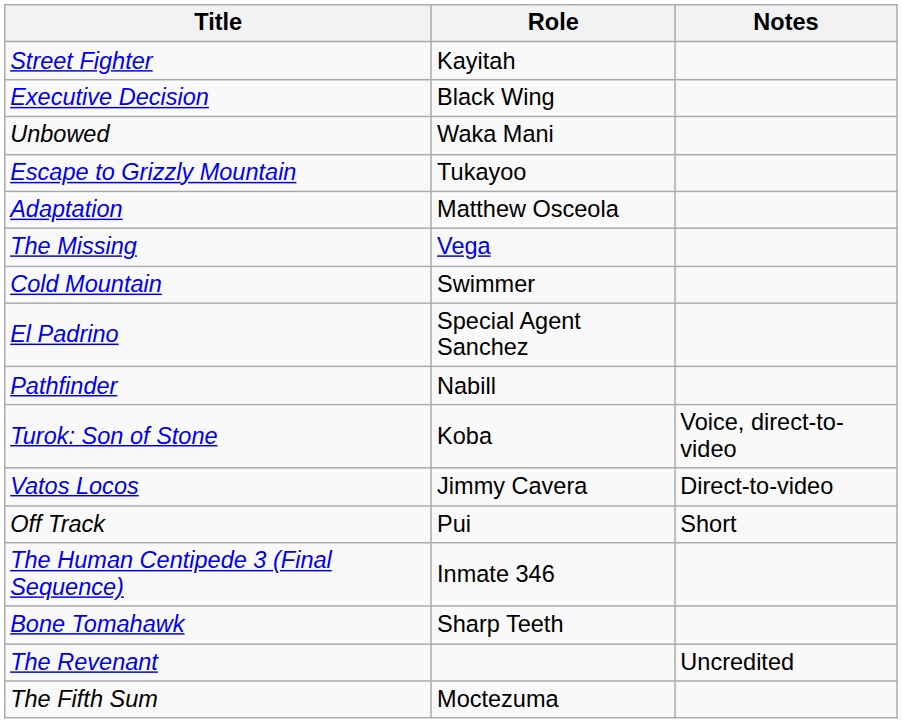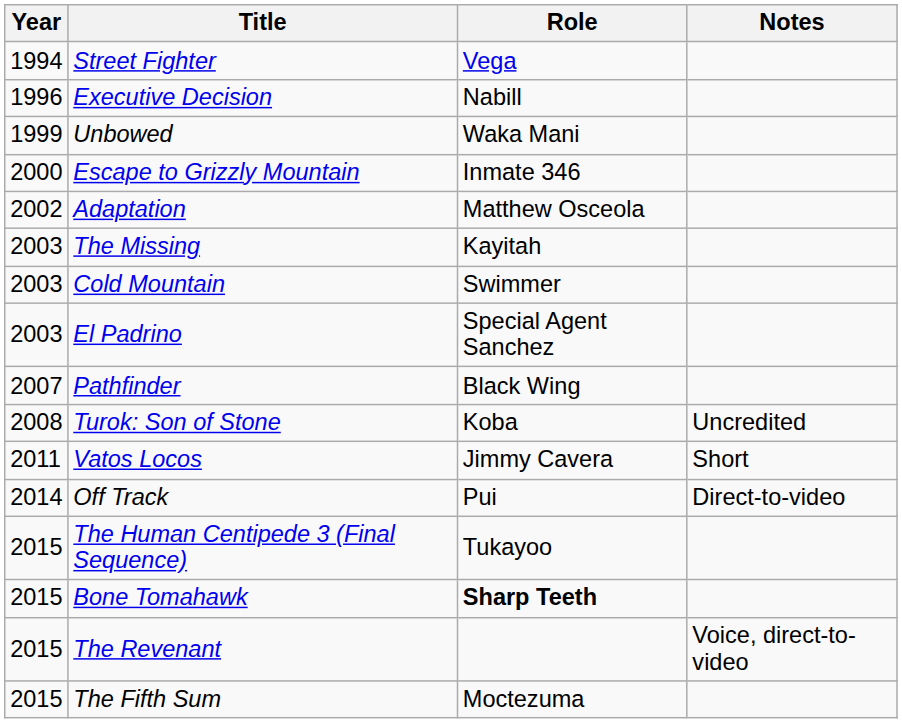 <table class="wikitable sortable">
 <tr>
+<th>Year</th>
 <th>Title</th>
 <th>Role</th>
 <th>Notes</th>
 </tr>
 <tr>
+<td>1994</td>
 <td><em><a href='#'>Street Fighter</a></em></td>
-<td>Kayitah</td>
+<td><a href='#'>Vega</a></td>
 <td></td>
 </tr>
 <tr>
+<td>1996</td>
 <td><em><a href='#'>Executive Decision</a></em></td>
-<td>Black Wing</td>
+<td>Nabill</td>
 <td></td>
 </tr>
 <tr>
+<td>1999</td>
 <td><em>Unbowed</em></td>
 <td>Waka Mani</td>
 <td></td>
 </tr>
 <tr>
+<td>2000</td>
 <td><em><a href='#'>Escape to Grizzly Mountain</a></em></td>
-<td>Tukayoo</td>
+<td>Inmate 346</td>
 <td></td>
 </tr>
 <tr>
+<td>2002</td>
 <td><em><a href='#'>Adaptation</a></em></td>
 <td>Matthew Osceola</td>
 <td></td>
 </tr>
 <tr>
+<td>2003</td>
 <td><em><a href='#'>The Missing</a></em></td>
-<td><a href='#'>Vega</a></td>
+<td>Kayitah</td>
 <td></td>
 </tr>
 <tr>
+<td>2003</td>
 <td><em><a href='#'>Cold Mountain</a></em></td>
 <td>Swimmer</td>
 <td></td>
 </tr>
 <tr>
+<td>2003</td>
 <td><em><a href='#'>El Padrino</a></em></td>
 <td>Special Agent Sanchez</td>
 <td></td>
 </tr>
 <tr>
+<td>2007</td>
 <td><em><a href='#'>Pathfinder</a></em></td>
-<td>Nabill</td>
+<td>Black Wing</td>
 <td></td>
 </tr>
 <tr>
+<td>2008</td>
 <td><em><a href='#'>Turok: Son of Stone</a></em></td>
 <td>Koba</td>
+<td>Uncredited</td>
+</tr>
+<tr>
+<td>2011</td>
+<td><em><a href='#'>Vatos Locos</a></em></td>
+<td>Jimmy Cavera</td>
+<td>Short</td>
+</tr>
+<tr>
+<td>2014</td>
+<td><em>Off Track</em></td>
+<td>Pui</td>
+<td>Direct-to-video</td>
+</tr>
+<tr>
+<td>2015</td>
+<td><em><a href='#'>The Human Centipede 3 (Final Sequence)</a></em></td>
+<td>Tukayoo</td>
+<td></td>
+</tr>
+<tr>
+<td>2015</td>
+<td><em><a href='#'>Bone Tomahawk</a></em></td>
+<td><strong>Sharp Teeth</strong></td>
+<td></td>
+</tr>
+<tr>
+<td>2015</td>
+<td><em><a href='#'>The Revenant</a></em></td>
+<td></td>
 <td>Voice, direct-to-video</td>
 </tr>
 <tr>
-<td><em><a href='#'>Vatos Locos</a></em></td>
-<td>Jimmy Cavera</td>
-<td>Direct-to-video</td>
-</tr>
-<tr>
-<td><em>Off Track</em></td>
-<td>Pui</td>
-<td>Short</td>
-</tr>
-<tr>
-<td><em><a href='#'>The Human Centipede 3 (Final Sequence)</a></em></td>
-<td>Inmate 346</td>
-<td></td>
-</tr>
-<tr>
-<td><em><a href='#'>Bone Tomahawk</a></em></td>
-<td>Sharp Teeth</td>
-<td></td>
-</tr>
-<tr>
-<td><em><a href='#'>The Revenant</a></em></td>
-<td></td>
-<td>Uncredited</td>
-</tr>
-<tr>
+<td>2015</td>
 <td><em>The Fifth Sum</em></td>
 <td>Moctezuma</td>
 <td></td>
 </tr>
 </table>
